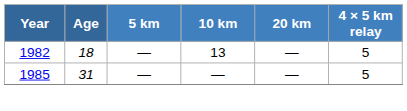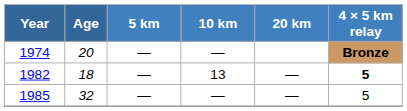 <table class="wikitable" style="font-size:95%; text-align:center; border:grey solid 1px; border-collapse:collapse; background:#ffffff;">
 <tr>
 <th style="background-color:#369; color:white; width:60px;"> Year </th>
 <th style="background-color:#369; color:white; width:40px;"> Age </th>
 <th style="background-color:#4180be; color:white; width:75px;"> 5 km </th>
 <th style="background-color:#4180be; color:white; width:75px;"> 10 km </th>
 <th style="background-color:#4180be; color:white; width:75px;"> 20 km </th>
 <th style="background-color:#4180be; color:white; width:75px;"> 4 × 5 km <br> relay </th>
 </tr>
 <tr>
+<td><a href='#'>1974</a></td>
+<td><em>20</em></td>
+<td>—</td>
+<td>—</td>
+<td></td>
+<td bgcolor="cc9966"><strong>Bronze</strong></td>
+</tr>
+<tr>
 <td><a href='#'>1982</a></td>
 <td><em>18</em></td>
 <td>—</td>
 <td>13</td>
 <td>—</td>
-<td>5</td>
+<td><strong>5</strong></td>
 </tr>
 <tr>
 <td><a href='#'>1985</a></td>
-<td><em>31</em></td>
+<td><em>32</em></td>
 <td>—</td>
 <td>—</td>
 <td>—</td>
 <td>5</td>
 </tr>
 <tr>
 </tr>
 </table>
